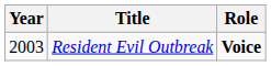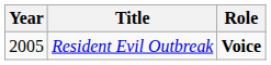 <table class="wikitable">
 <tr>
 <th>Year</th>
 <th>Title</th>
 <th>Role</th>
 </tr>
 <tr>
-<td>2003</td>
+<td>2005</td>
 <td><em><a href='#'>Resident Evil Outbreak</a></em></td>
 <td><strong>Voice</strong></td>
 </tr>
 </table>
